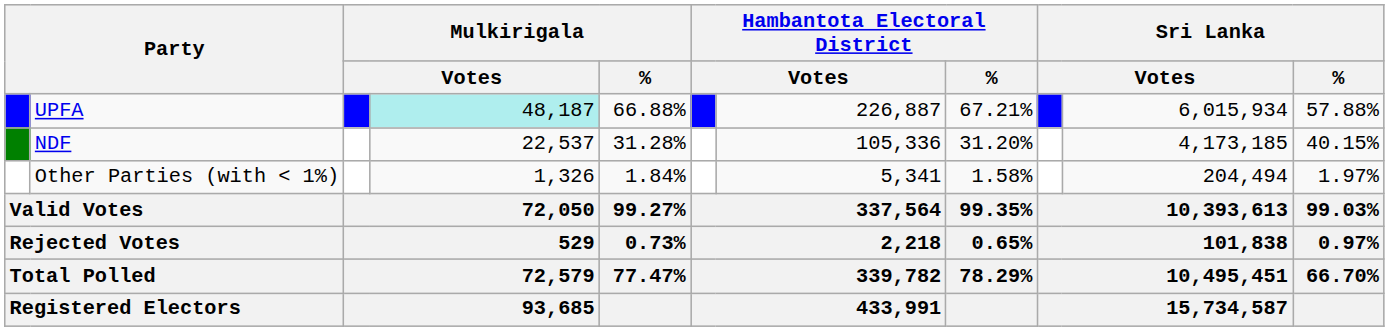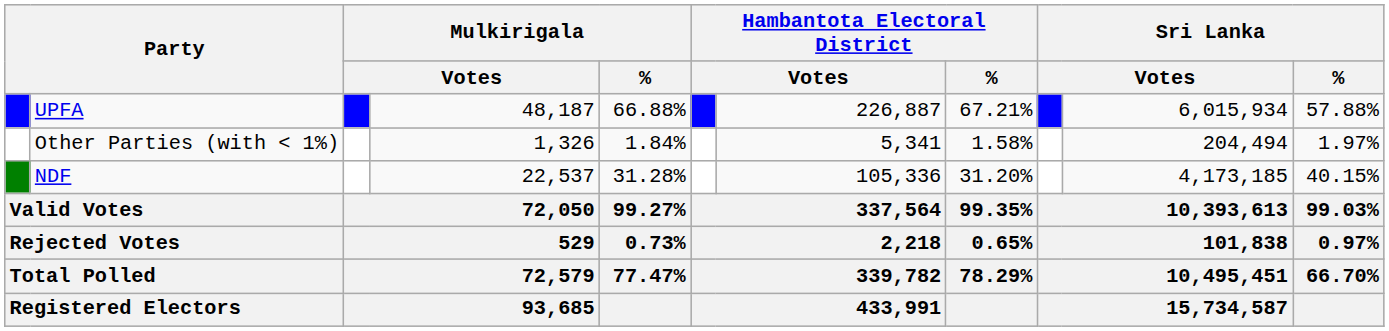 <table class="wikitable">
 <tr>
 <th colspan="2" width="144px"rowspan="2">Party</th>
 <th colspan="3" width="216px">Mulkirigala</th>
 <th colspan="3" width="216px"><a href='#'>Hambantota Electoral District</a></th>
 <th colspan="3" width="216px">Sri Lanka</th>
 </tr>
 <tr>
 <th colspan="2" width="144px">Votes</th>
 <th>%</th>
 <th colspan="2" width="144px">Votes</th>
 <th>%</th>
 <th colspan="2" width="144px">Votes</th>
 <th>%</th>
 </tr>
 <tr>
 <td style="background-color:blue;" width="10px"></td>
 <td style="text-align:left;"><a href='#'>UPFA</a></td>
 <td style="background-color:blue;" width="10px"></td>
-<td style="background: paleturquoise; text-align:right;">48,187</td>
+<td style="text-align:right;">48,187</td>
 <td style="text-align:right;">66.88%</td>
 <td style="background-color:blue;" width="10px"></td>
 <td style="text-align:right;">226,887</td>
 <td style="text-align:right;">67.21%</td>
 <td style="background-color:blue;" width="10px"></td>
 <td style="text-align:right;">6,015,934</td>
 <td style="text-align:right;">57.88%</td>
+</tr>
+<tr>
+<td style="background-color:white;" width="10px"></td>
+<td style="text-align:left;">Other Parties (with < 1%)</td>
+<td style="background-color:white;" width="10px"></td>
+<td style="text-align:right;">1,326</td>
+<td style="text-align:right;">1.84%</td>
+<td style="background-color:white;" width="10px"></td>
+<td style="text-align:right;">5,341</td>
+<td style="text-align:right;">1.58%</td>
+<td style="background-color:white;" width="10px"></td>
+<td style="text-align:right;">204,494</td>
+<td style="text-align:right;">1.97%</td>
 </tr>
 <tr>
 <td style="background-color:green;" width="10px"></td>
 <td style="text-align:left;"><a href='#'>NDF</a></td>
 <td style="background-color:white;" width="10px"></td>
 <td style="text-align:right;">22,537</td>
 <td style="text-align:right;">31.28%</td>
 <td style="background-color:white;" width="10px"></td>
 <td style="text-align:right;">105,336</td>
 <td style="text-align:right;">31.20%</td>
 <td style="background-color:white;" width="10px"></td>
 <td style="text-align:right;">4,173,185</td>
 <td style="text-align:right;">40.15%</td>
-</tr>
-<tr>
-<td style="background-color:white;" width="10px"></td>
-<td style="text-align:left;">Other Parties (with < 1%)</td>
-<td style="background-color:white;" width="10px"></td>
-<td style="text-align:right;">1,326</td>
-<td style="text-align:right;">1.84%</td>
-<td style="background-color:white;" width="10px"></td>
-<td style="text-align:right;">5,341</td>
-<td style="text-align:right;">1.58%</td>
-<td style="background-color:white;" width="10px"></td>
-<td style="text-align:right;">204,494</td>
-<td style="text-align:right;">1.97%</td>
 </tr>
 <tr>
 <th colspan="2" width="144px"style="text-align:left;">Valid Votes</th>
 <th style="text-align:right;"colspan="2" width="144px">72,050</th>
 <th style="text-align:right;">99.27%</th>
 <th style="text-align:right;"colspan="2" width="144px">337,564</th>
 <th style="text-align:right;">99.35%</th>
 <th style="text-align:right;"colspan="2" width="144px">10,393,613</th>
 <th style="text-align:right;">99.03%</th>
 </tr>
 <tr>
 <th colspan="2" width="144px"style="text-align:left;">Rejected Votes</th>
 <th style="text-align:right;"colspan="2" width="144px">529</th>
 <th style="text-align:right;">0.73%</th>
 <th style="text-align:right;"colspan="2" width="144px">2,218</th>
 <th style="text-align:right;">0.65%</th>
 <th style="text-align:right;"colspan="2" width="144px">101,838</th>
 <th style="text-align:right;">0.97%</th>
 </tr>
 <tr>
 <th colspan="2" width="144px"style="text-align:left;">Total Polled</th>
 <th style="text-align:right;"colspan="2" width="144px">72,579</th>
 <th style="text-align:right;">77.47%</th>
 <th style="text-align:right;"colspan="2" width="144px">339,782</th>
 <th style="text-align:right;">78.29%</th>
 <th style="text-align:right;"colspan="2" width="144px">10,495,451</th>
 <th style="text-align:right;">66.70%</th>
 </tr>
 <tr>
 <th colspan="2" width="144px"style="text-align:left;">Registered Electors</th>
 <th style="text-align:right;"colspan="2" width="144px">93,685</th>
 <th></th>
 <th style="text-align:right;"colspan="2" width="144px">433,991</th>
 <th></th>
 <th style="text-align:right;"colspan="2" width="144px">15,734,587</th>
 <th></th>
 </tr>
 </table>
